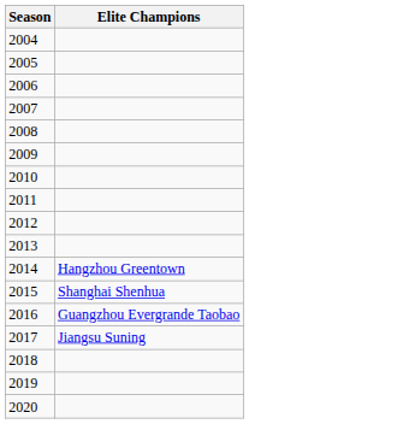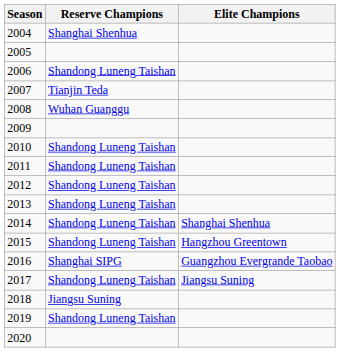 <table class=wikitable>
 <tr>
 <th>Season</th>
+<th>Reserve Champions</th>
 <th>Elite Champions</th>
 </tr>
 <tr>
 <td>2004</td>
+<td><a href='#'>Shanghai Shenhua</a></td>
 <td></td>
 </tr>
 <tr>
 <td>2005</td>
 <td></td>
+<td></td>
 </tr>
 <tr>
 <td>2006</td>
+<td><a href='#'>Shandong Luneng Taishan</a></td>
 <td></td>
 </tr>
 <tr>
 <td>2007</td>
+<td><a href='#'>Tianjin Teda</a></td>
 <td></td>
 </tr>
 <tr>
 <td>2008</td>
+<td><a href='#'>Wuhan Guanggu</a></td>
 <td></td>
 </tr>
 <tr>
 <td>2009</td>
 <td></td>
+<td></td>
 </tr>
 <tr>
 <td>2010</td>
+<td><a href='#'>Shandong Luneng Taishan</a></td>
 <td></td>
 </tr>
 <tr>
 <td>2011</td>
+<td><a href='#'>Shandong Luneng Taishan</a></td>
 <td></td>
 </tr>
 <tr>
 <td>2012</td>
+<td><a href='#'>Shandong Luneng Taishan</a></td>
 <td></td>
 </tr>
 <tr>
 <td>2013</td>
+<td><a href='#'>Shandong Luneng Taishan</a></td>
 <td></td>
 </tr>
 <tr>
 <td>2014</td>
+<td><a href='#'>Shandong Luneng Taishan</a></td>
+<td><a href='#'>Shanghai Shenhua</a></td>
+</tr>
+<tr>
+<td>2015</td>
+<td><a href='#'>Shandong Luneng Taishan</a></td>
 <td><a href='#'>Hangzhou Greentown</a></td>
 </tr>
 <tr>
-<td>2015</td>
-<td><a href='#'>Shanghai Shenhua</a></td>
-</tr>
-<tr>
 <td>2016</td>
+<td><a href='#'>Shanghai SIPG</a></td>
 <td><a href='#'>Guangzhou Evergrande Taobao</a></td>
 </tr>
 <tr>
 <td>2017</td>
+<td><a href='#'>Shandong Luneng Taishan</a></td>
 <td><a href='#'>Jiangsu Suning</a></td>
 </tr>
 <tr>
 <td>2018</td>
+<td><a href='#'>Jiangsu Suning</a></td>
 <td></td>
 </tr>
 <tr>
 <td>2019</td>
+<td><a href='#'>Shandong Luneng Taishan</a></td>
 <td></td>
 </tr>
 <tr>
 <td>2020</td>
 <td></td>
+<td></td>
 </tr>
 </table>
